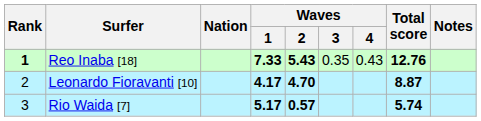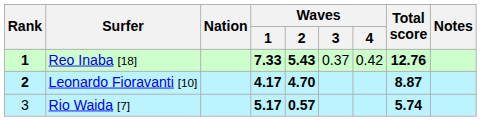 <table class="wikitable sortable" style="text-align:center">
 <tr>
 <th rowspan=2>Rank</th>
 <th rowspan=2>Surfer</th>
 <th rowspan=2>Nation</th>
 <th colspan=4>Waves</th>
 <th rowspan=2>Total<br>score</th>
 <th rowspan=2>Notes</th>
 </tr>
 <tr>
 <th>1</th>
 <th>2</th>
 <th>3</th>
 <th>4</th>
 </tr>
 <tr bgcolor=ccffcc>
 <td><strong>1</strong></td>
 <td align=left><a href='#'>Reo Inaba</a> <small>[18]</small></td>
 <td align=left></td>
 <td><strong>7.33</strong></td>
 <td><strong>5.43</strong></td>
-<td>0.35</td>
-<td>0.43</td>
+<td>0.37</td>
+<td>0.42</td>
 <td><strong>12.76</strong></td>
 <td></td>
 </tr>
 <tr bgcolor=bbf3ff>
-<td>2</td>
+<td><strong>2</strong></td>
 <td align=left><a href='#'>Leonardo Fioravanti</a> <small>[10]</small></td>
 <td align=left></td>
 <td><strong>4.17</strong></td>
 <td><strong>4.70</strong></td>
 <td></td>
 <td></td>
 <td><strong>8.87</strong></td>
 <td></td>
 </tr>
 <tr bgcolor=bbf3ff>
 <td>3</td>
 <td align=left><a href='#'>Rio Waida</a> <small>[7]</small></td>
 <td align=left></td>
 <td><strong>5.17</strong></td>
 <td><strong>0.57</strong></td>
 <td></td>
 <td></td>
 <td><strong>5.74</strong></td>
 <td></td>
 </tr>
 </table>
